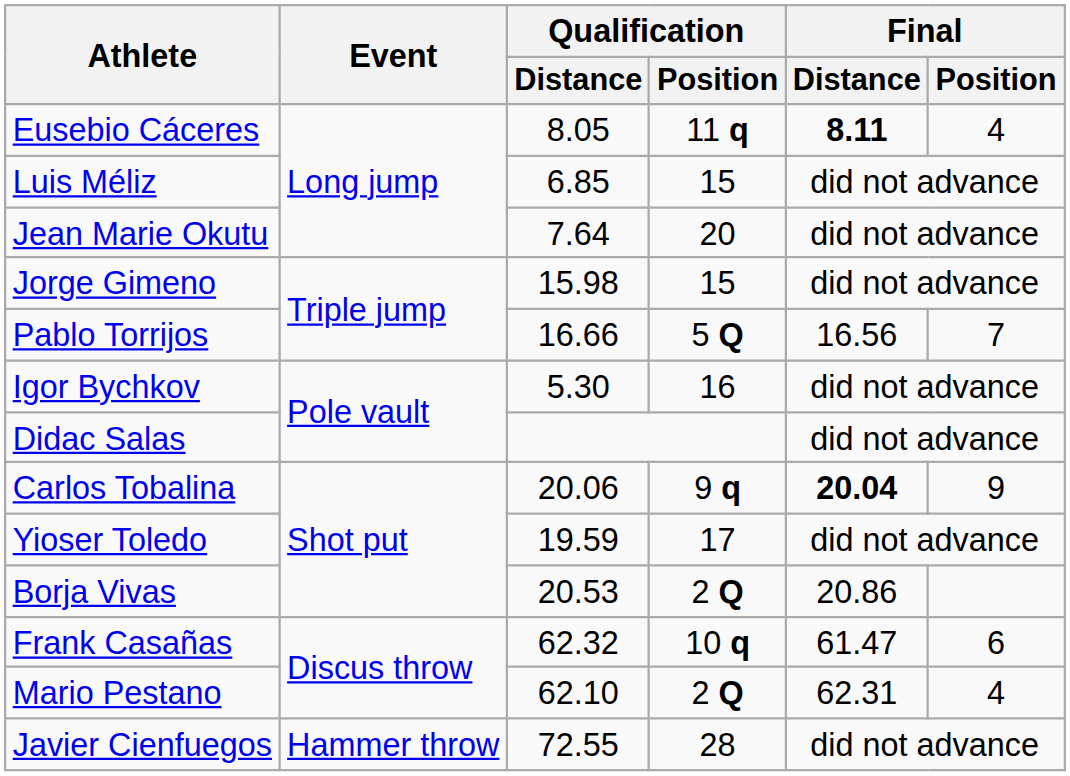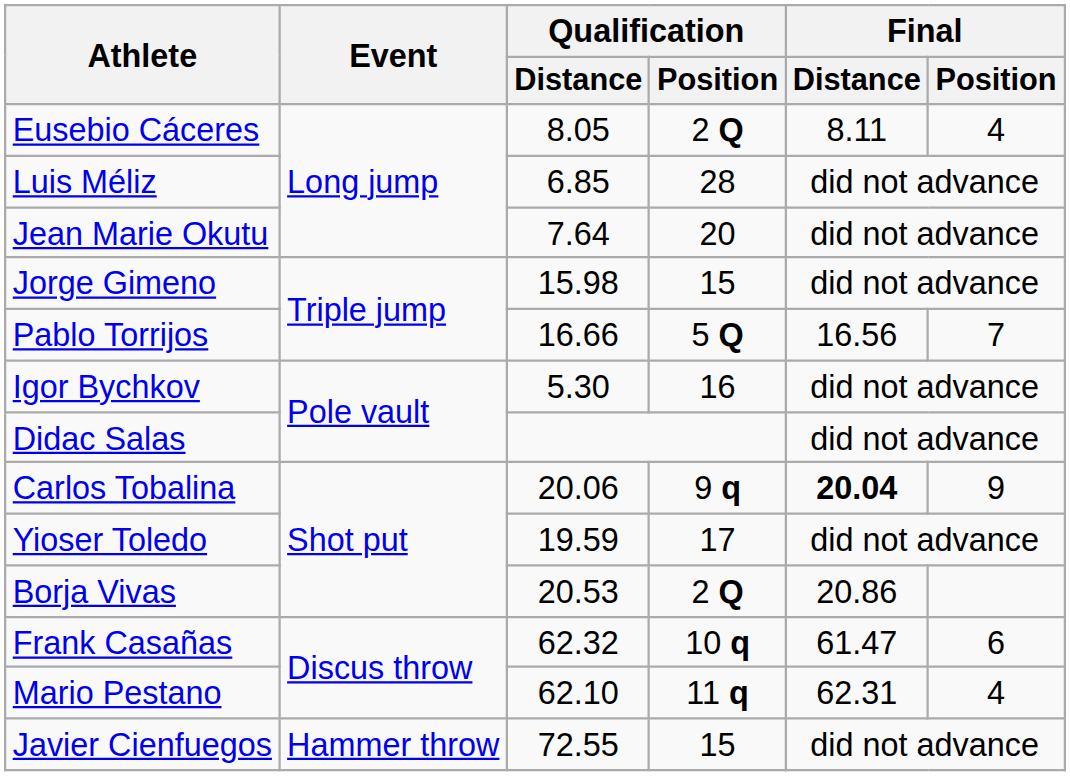 <table class=wikitable style="font-size:90%">
 <tr>
 <th rowspan="2">Athlete</th>
 <th rowspan="2">Event</th>
 <th colspan="2">Qualification</th>
 <th colspan="2">Final</th>
 </tr>
 <tr style="font-size:95%">
 <th>Distance</th>
 <th>Position</th>
 <th>Distance</th>
 <th>Position</th>
 </tr>
 <tr align=center>
 <td align=left><a href='#'>Eusebio Cáceres</a></td>
 <td align=left rowspan=3><a href='#'>Long jump</a></td>
 <td>8.05</td>
-<td>11 <strong>q</strong></td>
-<td><strong>8.11</strong></td>
+<td>2 <strong>Q</strong></td>
+<td>8.11</td>
 <td>4</td>
 </tr>
 <tr align=center>
 <td align=left><a href='#'>Luis Méliz</a></td>
 <td>6.85</td>
-<td>15</td>
+<td>28</td>
 <td colspan=2>did not advance</td>
 </tr>
 <tr align=center>
 <td align=left><a href='#'>Jean Marie Okutu</a></td>
 <td>7.64</td>
 <td>20</td>
 <td colspan=2>did not advance</td>
 </tr>
 <tr align=center>
 <td align=left><a href='#'>Jorge Gimeno</a></td>
 <td align=left rowspan=2><a href='#'>Triple jump</a></td>
 <td>15.98</td>
 <td>15</td>
 <td colspan=2>did not advance</td>
 </tr>
 <tr align=center>
 <td align=left><a href='#'>Pablo Torrijos</a></td>
 <td>16.66</td>
 <td>5 <strong>Q</strong></td>
 <td>16.56</td>
 <td>7</td>
 </tr>
 <tr align=center>
 <td align=left><a href='#'>Igor Bychkov</a></td>
 <td align=left rowspan=2><a href='#'>Pole vault</a></td>
 <td>5.30</td>
 <td>16</td>
 <td colspan=2>did not advance</td>
 </tr>
 <tr align=center>
 <td align=left><a href='#'>Didac Salas</a></td>
 <td colspan=2></td>
 <td colspan=2>did not advance</td>
 </tr>
 <tr align=center>
 <td align=left><a href='#'>Carlos Tobalina</a></td>
 <td align=left rowspan=3><a href='#'>Shot put</a></td>
 <td>20.06</td>
 <td>9 <strong>q</strong></td>
 <td><strong>20.04</strong></td>
 <td>9</td>
 </tr>
 <tr align=center>
 <td align=left><a href='#'>Yioser Toledo</a></td>
 <td>19.59</td>
 <td>17</td>
 <td colspan=2>did not advance</td>
 </tr>
 <tr align=center>
 <td align=left><a href='#'>Borja Vivas</a></td>
 <td>20.53</td>
 <td>2 <strong>Q</strong></td>
 <td>20.86</td>
 <td></td>
 </tr>
 <tr align=center>
 <td align=left><a href='#'>Frank Casañas</a></td>
 <td align=left rowspan=2><a href='#'>Discus throw</a></td>
 <td>62.32</td>
 <td>10 <strong>q</strong></td>
 <td>61.47</td>
 <td>6</td>
 </tr>
 <tr align=center>
 <td align=left><a href='#'>Mario Pestano</a></td>
 <td>62.10</td>
-<td>2 <strong>Q</strong></td>
+<td>11 <strong>q</strong></td>
 <td>62.31</td>
 <td>4</td>
 </tr>
 <tr align=center>
 <td align=left><a href='#'>Javier Cienfuegos</a></td>
 <td align=left><a href='#'>Hammer throw</a></td>
 <td>72.55</td>
-<td>28</td>
+<td>15</td>
 <td colspan=2>did not advance</td>
 </tr>
 </table>
